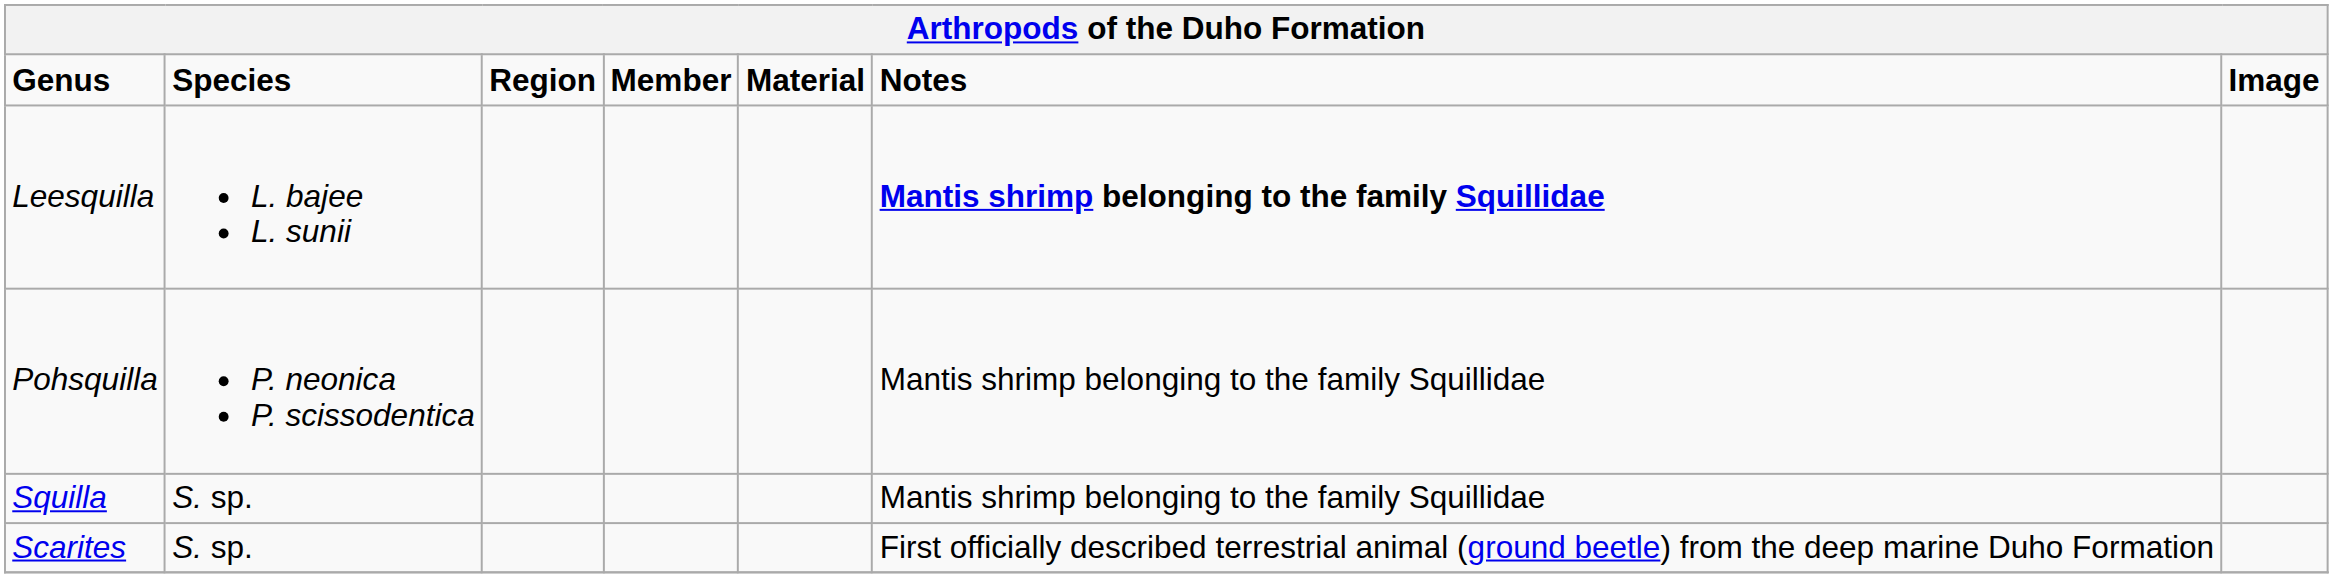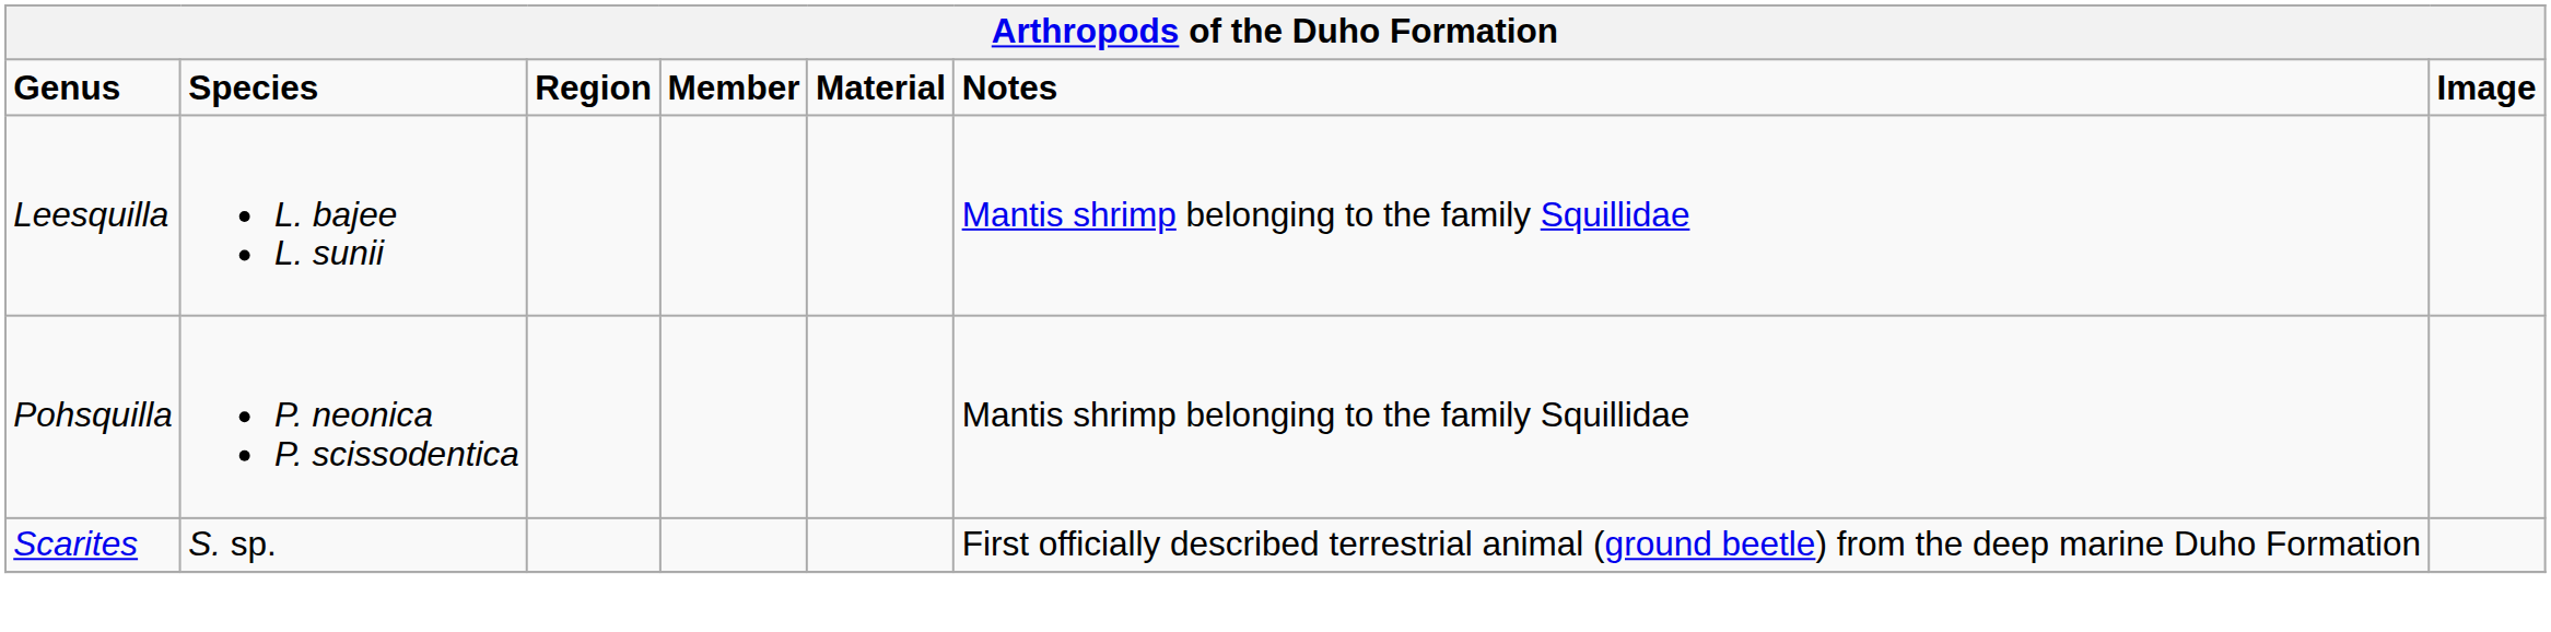 <table class="wikitable">
 <tr>
 <th colspan="7"><a href='#'>Arthropods</a> of the Duho Formation</th>
 </tr>
 <tr>
 <td><strong>Genus</strong></td>
 <td><strong>Species</strong></td>
 <td><strong>Region</strong></td>
 <td><strong>Member</strong></td>
 <td><strong>Material</strong></td>
 <td><strong>Notes</strong></td>
 <td><strong>Image</strong></td>
 </tr>
 <tr>
 <td><em>Leesquilla</em></td>
 <td><br><ul><li><em>L. bajee</em></li><li><em>L. sunii</em></li></ul></td>
 <td></td>
 <td></td>
 <td></td>
-<td><strong><a href='#'>Mantis shrimp</a> belonging to the family <a href='#'>Squillidae</a></strong></td>
+<td><a href='#'>Mantis shrimp</a> belonging to the family <a href='#'>Squillidae</a></td>
 <td></td>
 </tr>
 <tr>
 <td><em>Pohsquilla</em></td>
 <td><br><ul><li><em>P. neonica</em></li><li><em>P. scissodentica</em></li></ul></td>
-<td></td>
-<td></td>
-<td></td>
-<td>Mantis shrimp belonging to the family Squillidae</td>
-<td></td>
-</tr>
-<tr>
-<td><em><a href='#'>Squilla</a></em></td>
-<td><em>S.</em> sp.</td>
 <td></td>
 <td></td>
 <td></td>
 <td>Mantis shrimp belonging to the family Squillidae</td>
 <td></td>
 </tr>
 <tr>
 <td><em><a href='#'>Scarites</a></em></td>
 <td><em>S.</em> sp.</td>
 <td></td>
 <td></td>
 <td></td>
 <td>First officially described terrestrial animal (<a href='#'>ground beetle</a>) from the deep marine Duho Formation</td>
 <td></td>
 </tr>
 <tr>
 </tr>
 </table>
